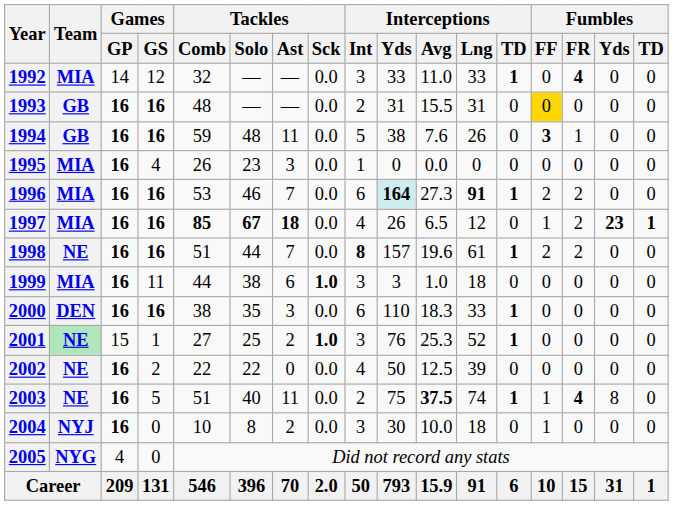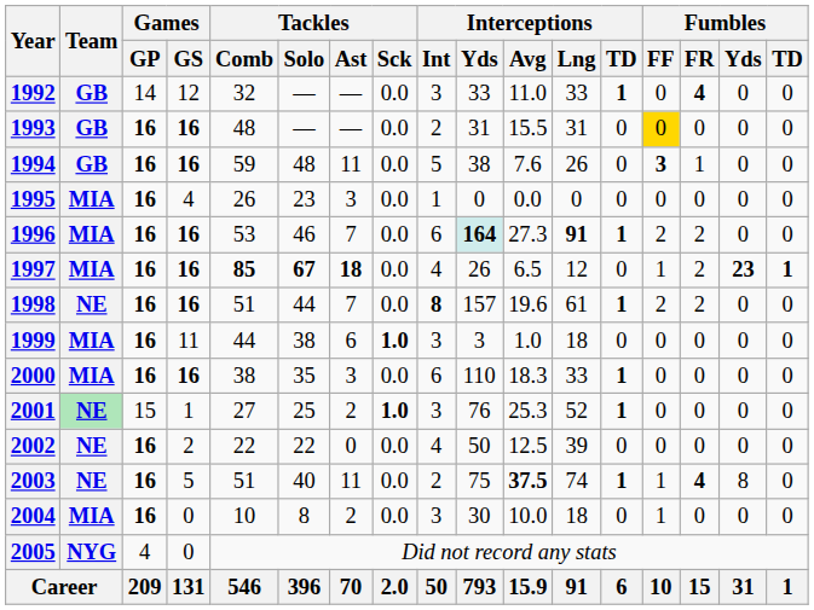 <table class="wikitable" style="text-align:center">
 <tr>
 <th rowspan="2">Year</th>
 <th rowspan="2">Team</th>
 <th colspan="2">Games</th>
 <th colspan="4">Tackles</th>
 <th colspan="5">Interceptions</th>
 <th colspan="4">Fumbles</th>
 </tr>
 <tr>
 <th>GP</th>
 <th>GS</th>
 <th>Comb</th>
 <th>Solo</th>
 <th>Ast</th>
 <th>Sck</th>
 <th>Int</th>
 <th>Yds</th>
 <th>Avg</th>
 <th>Lng</th>
 <th>TD</th>
 <th>FF</th>
 <th>FR</th>
 <th>Yds</th>
 <th>TD</th>
 </tr>
 <tr>
 <th><a href='#'>1992</a></th>
-<th><a href='#'>MIA</a></th>
+<th><a href='#'>GB</a></th>
 <td>14</td>
 <td>12</td>
 <td>32</td>
 <td>—</td>
 <td>—</td>
 <td>0.0</td>
 <td>3</td>
 <td>33</td>
 <td>11.0</td>
 <td>33</td>
 <td><strong>1</strong></td>
 <td>0</td>
 <td><strong>4</strong></td>
 <td>0</td>
 <td>0</td>
 </tr>
 <tr>
 <th><a href='#'>1993</a></th>
 <th><a href='#'>GB</a></th>
 <td><strong>16</strong></td>
 <td><strong>16</strong></td>
 <td>48</td>
 <td>—</td>
 <td>—</td>
 <td>0.0</td>
 <td>2</td>
 <td>31</td>
 <td>15.5</td>
 <td>31</td>
 <td>0</td>
 <td style="background: gold;">0</td>
 <td>0</td>
 <td>0</td>
 <td>0</td>
 </tr>
 <tr>
 <th><a href='#'>1994</a></th>
 <th><a href='#'>GB</a></th>
 <td><strong>16</strong></td>
 <td><strong>16</strong></td>
 <td>59</td>
 <td>48</td>
 <td>11</td>
 <td>0.0</td>
 <td>5</td>
 <td>38</td>
 <td>7.6</td>
 <td>26</td>
 <td>0</td>
 <td><strong>3</strong></td>
 <td>1</td>
 <td>0</td>
 <td>0</td>
 </tr>
 <tr>
 <th><a href='#'>1995</a></th>
 <th><a href='#'>MIA</a></th>
 <td><strong>16</strong></td>
 <td>4</td>
 <td>26</td>
 <td>23</td>
 <td>3</td>
 <td>0.0</td>
 <td>1</td>
 <td>0</td>
 <td>0.0</td>
 <td>0</td>
 <td>0</td>
 <td>0</td>
 <td>0</td>
 <td>0</td>
 <td>0</td>
 </tr>
 <tr>
 <th><a href='#'>1996</a></th>
 <th><a href='#'>MIA</a></th>
 <td><strong>16</strong></td>
 <td><strong>16</strong></td>
 <td>53</td>
 <td>46</td>
 <td>7</td>
 <td>0.0</td>
 <td>6</td>
 <td style="background:#cfecec;"><strong>164</strong></td>
 <td>27.3</td>
 <td><strong>91</strong></td>
 <td><strong>1</strong></td>
 <td>2</td>
 <td>2</td>
 <td>0</td>
 <td>0</td>
 </tr>
 <tr>
 <th><a href='#'>1997</a></th>
 <th><a href='#'>MIA</a></th>
 <td><strong>16</strong></td>
 <td><strong>16</strong></td>
 <td><strong>85</strong></td>
 <td><strong>67</strong></td>
 <td><strong>18</strong></td>
 <td>0.0</td>
 <td>4</td>
 <td>26</td>
 <td>6.5</td>
 <td>12</td>
 <td>0</td>
 <td>1</td>
 <td>2</td>
 <td><strong>23</strong></td>
 <td><strong>1</strong></td>
 </tr>
 <tr>
 <th><a href='#'>1998</a></th>
 <th><a href='#'>NE</a></th>
 <td><strong>16</strong></td>
 <td><strong>16</strong></td>
 <td>51</td>
 <td>44</td>
 <td>7</td>
 <td>0.0</td>
 <td><strong>8</strong></td>
 <td>157</td>
 <td>19.6</td>
 <td>61</td>
 <td><strong>1</strong></td>
 <td>2</td>
 <td>2</td>
 <td>0</td>
 <td>0</td>
 </tr>
 <tr>
 <th><a href='#'>1999</a></th>
 <th><a href='#'>MIA</a></th>
 <td><strong>16</strong></td>
 <td>11</td>
 <td>44</td>
 <td>38</td>
 <td>6</td>
 <td><strong>1.0</strong></td>
 <td>3</td>
 <td>3</td>
 <td>1.0</td>
 <td>18</td>
 <td>0</td>
 <td>0</td>
 <td>0</td>
 <td>0</td>
 <td>0</td>
 </tr>
 <tr>
 <th><a href='#'>2000</a></th>
-<th><a href='#'>DEN</a></th>
+<th><a href='#'>MIA</a></th>
 <td><strong>16</strong></td>
 <td><strong>16</strong></td>
 <td>38</td>
 <td>35</td>
 <td>3</td>
 <td>0.0</td>
 <td>6</td>
 <td>110</td>
 <td>18.3</td>
 <td>33</td>
 <td><strong>1</strong></td>
 <td>0</td>
 <td>0</td>
 <td>0</td>
 <td>0</td>
 </tr>
 <tr>
 <th><a href='#'>2001</a></th>
 <th style="background:#afe6ba;"><a href='#'>NE</a></th>
 <td>15</td>
 <td>1</td>
 <td>27</td>
 <td>25</td>
 <td>2</td>
 <td><strong>1.0</strong></td>
 <td>3</td>
 <td>76</td>
 <td>25.3</td>
 <td>52</td>
 <td><strong>1</strong></td>
 <td>0</td>
 <td>0</td>
 <td>0</td>
 <td>0</td>
 </tr>
 <tr>
 <th><a href='#'>2002</a></th>
 <th><a href='#'>NE</a></th>
 <td><strong>16</strong></td>
 <td>2</td>
 <td>22</td>
 <td>22</td>
 <td>0</td>
 <td>0.0</td>
 <td>4</td>
 <td>50</td>
 <td>12.5</td>
 <td>39</td>
 <td>0</td>
 <td>0</td>
 <td>0</td>
 <td>0</td>
 <td>0</td>
 </tr>
 <tr>
 <th><a href='#'>2003</a></th>
 <th><a href='#'>NE</a></th>
 <td><strong>16</strong></td>
 <td>5</td>
 <td>51</td>
 <td>40</td>
 <td>11</td>
 <td>0.0</td>
 <td>2</td>
 <td>75</td>
 <td><strong>37.5</strong></td>
 <td>74</td>
 <td><strong>1</strong></td>
 <td>1</td>
 <td><strong>4</strong></td>
 <td>8</td>
 <td>0</td>
 </tr>
 <tr>
 <th><a href='#'>2004</a></th>
-<th><a href='#'>NYJ</a></th>
+<th><a href='#'>MIA</a></th>
 <td><strong>16</strong></td>
 <td>0</td>
 <td>10</td>
 <td>8</td>
 <td>2</td>
 <td>0.0</td>
 <td>3</td>
 <td>30</td>
 <td>10.0</td>
 <td>18</td>
 <td>0</td>
 <td>1</td>
 <td>0</td>
 <td>0</td>
 <td>0</td>
 </tr>
 <tr>
 <th><a href='#'>2005</a></th>
 <th><a href='#'>NYG</a></th>
 <td>4</td>
 <td>0</td>
 <td colspan="13"><em>Did not record any stats</em></td>
 </tr>
 <tr>
 <th colspan="2">Career</th>
 <th>209</th>
 <th>131</th>
 <th>546</th>
 <th>396</th>
 <th>70</th>
 <th>2.0</th>
 <th>50</th>
 <th>793</th>
 <th>15.9</th>
 <th>91</th>
 <th>6</th>
 <th>10</th>
 <th>15</th>
 <th>31</th>
 <th>1</th>
 </tr>
 </table>
